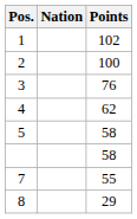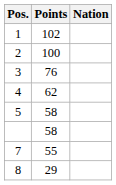 <table class="wikitable gauche" cellspacing="1">
 <tr style="text-align:center; background:#efefef;">
 <th>Pos.</th>
+<th>Points</th>
 <th>Nation</th>
-<th>Points</th>
 </tr>
 <tr style="vertical-align:top; text-align:center; background:#fff;">
 <td>1</td>
+<td>102</td>
 <td style="text-align:left;"></td>
-<td>102</td>
 </tr>
 <tr style="vertical-align:top; text-align:center; background:#fff;">
 <td>2</td>
+<td>100</td>
 <td style="text-align:left;"></td>
-<td>100</td>
 </tr>
 <tr style="vertical-align:top; text-align:center; background:#fff;">
 <td>3</td>
+<td>76</td>
 <td style="text-align:left;"></td>
-<td>76</td>
 </tr>
 <tr style="vertical-align:top; text-align:center; background:#fff;">
 <td>4</td>
+<td>62</td>
 <td style="text-align:left;"></td>
-<td>62</td>
 </tr>
 <tr style="vertical-align:top; text-align:center; background:#fff;">
 <td>5</td>
+<td>58</td>
 <td style="text-align:left;"></td>
-<td>58</td>
 </tr>
 <tr style="vertical-align:top; text-align:center; background:#fff;">
 <td></td>
+<td>58</td>
 <td style="text-align:left;"></td>
-<td>58</td>
 </tr>
 <tr style="vertical-align:top; text-align:center; background:#fff;">
 <td>7</td>
+<td>55</td>
 <td style="text-align:left;"></td>
-<td>55</td>
 </tr>
 <tr style="vertical-align:top; text-align:center; background:#fff;">
 <td>8</td>
+<td>29</td>
 <td style="text-align:left;"></td>
-<td>29</td>
 </tr>
 </table>
